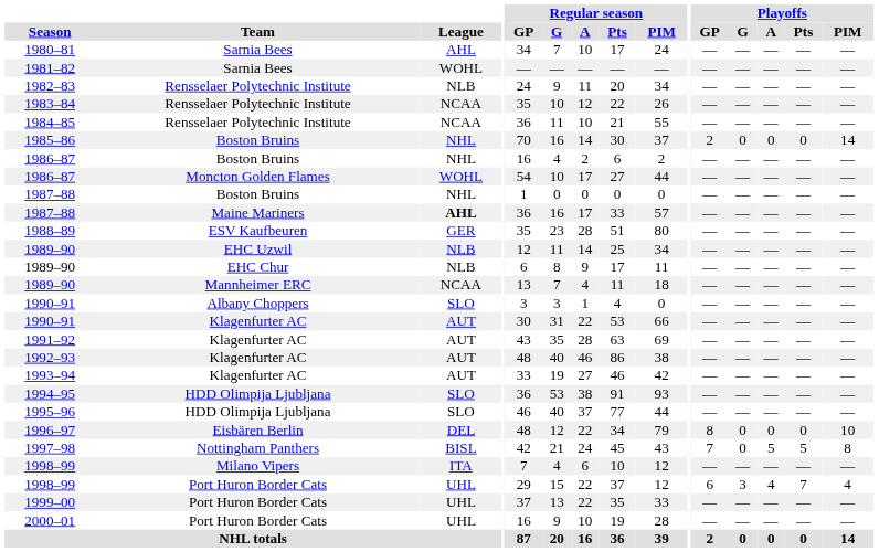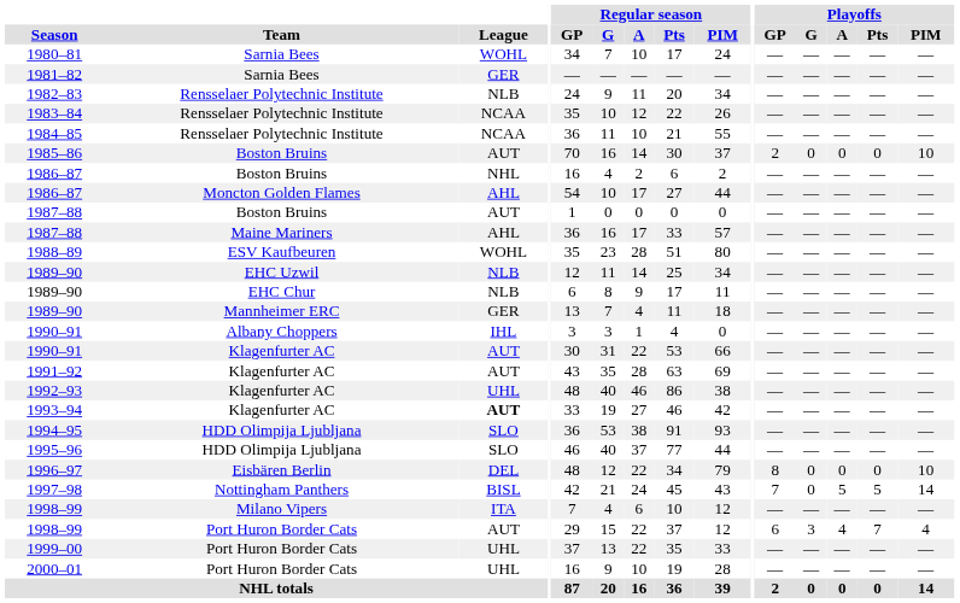 <table border="0" cellpadding="1" cellspacing="0" style="text-align:center; width:60em">
 <tr bgcolor="#e0e0e0">
 <th colspan="3" bgcolor="#ffffff"></th>
 <th rowspan="100" bgcolor="#ffffff"></th>
 <th colspan="5"><a href='#'>Regular season</a></th>
 <th rowspan="100" bgcolor="#ffffff"></th>
 <th colspan="5"><a href='#'>Playoffs</a></th>
 </tr>
 <tr bgcolor="#e0e0e0">
 <th><a href='#'>Season</a></th>
 <th>Team</th>
 <th>League</th>
 <th>GP</th>
 <th><a href='#'>G</a></th>
 <th><a href='#'>A</a></th>
 <th><a href='#'>Pts</a></th>
 <th><a href='#'>PIM</a></th>
 <th>GP</th>
 <th>G</th>
 <th>A</th>
 <th>Pts</th>
 <th>PIM</th>
 </tr>
 <tr>
 <td><a href='#'>1980–81</a></td>
 <td><a href='#'>Sarnia Bees</a></td>
-<td><a href='#'>AHL</a></td>
+<td><a href='#'>WOHL</a></td>
 <td>34</td>
 <td>7</td>
 <td>10</td>
 <td>17</td>
 <td>24</td>
 <td>—</td>
 <td>—</td>
 <td>—</td>
 <td>—</td>
 <td>—</td>
 </tr>
 <tr bgcolor="#f0f0f0">
 <td><a href='#'>1981–82</a></td>
 <td>Sarnia Bees</td>
-<td>WOHL</td>
+<td><a href='#'>GER</a></td>
 <td>—</td>
 <td>—</td>
 <td>—</td>
 <td>—</td>
 <td>—</td>
 <td>—</td>
 <td>—</td>
 <td>—</td>
 <td>—</td>
 <td>—</td>
 </tr>
 <tr>
 <td><a href='#'>1982–83</a></td>
 <td><a href='#'>Rensselaer Polytechnic Institute</a></td>
 <td>NLB</td>
 <td>24</td>
 <td>9</td>
 <td>11</td>
 <td>20</td>
 <td>34</td>
 <td>—</td>
 <td>—</td>
 <td>—</td>
 <td>—</td>
 <td>—</td>
 </tr>
 <tr bgcolor="#f0f0f0">
 <td><a href='#'>1983–84</a></td>
 <td>Rensselaer Polytechnic Institute</td>
 <td>NCAA</td>
 <td>35</td>
 <td>10</td>
 <td>12</td>
 <td>22</td>
 <td>26</td>
 <td>—</td>
 <td>—</td>
 <td>—</td>
 <td>—</td>
 <td>—</td>
 </tr>
 <tr>
 <td><a href='#'>1984–85</a></td>
 <td>Rensselaer Polytechnic Institute</td>
 <td>NCAA</td>
 <td>36</td>
 <td>11</td>
 <td>10</td>
 <td>21</td>
 <td>55</td>
 <td>—</td>
 <td>—</td>
 <td>—</td>
 <td>—</td>
 <td>—</td>
 </tr>
 <tr bgcolor="#f0f0f0">
 <td><a href='#'>1985–86</a></td>
 <td><a href='#'>Boston Bruins</a></td>
-<td><a href='#'>NHL</a></td>
+<td>AUT</td>
 <td>70</td>
 <td>16</td>
 <td>14</td>
 <td>30</td>
 <td>37</td>
 <td>2</td>
 <td>0</td>
 <td>0</td>
 <td>0</td>
-<td>14</td>
+<td>10</td>
 </tr>
 <tr>
 <td><a href='#'>1986–87</a></td>
 <td>Boston Bruins</td>
 <td>NHL</td>
 <td>16</td>
 <td>4</td>
 <td>2</td>
 <td>6</td>
 <td>2</td>
 <td>—</td>
 <td>—</td>
 <td>—</td>
 <td>—</td>
 <td>—</td>
 </tr>
 <tr bgcolor="#f0f0f0">
 <td><a href='#'>1986–87</a></td>
 <td><a href='#'>Moncton Golden Flames</a></td>
-<td><a href='#'>WOHL</a></td>
+<td><a href='#'>AHL</a></td>
 <td>54</td>
 <td>10</td>
 <td>17</td>
 <td>27</td>
 <td>44</td>
 <td>—</td>
 <td>—</td>
 <td>—</td>
 <td>—</td>
 <td>—</td>
 </tr>
 <tr>
 <td><a href='#'>1987–88</a></td>
 <td>Boston Bruins</td>
-<td>NHL</td>
+<td>AUT</td>
 <td>1</td>
 <td>0</td>
 <td>0</td>
 <td>0</td>
 <td>0</td>
 <td>—</td>
 <td>—</td>
 <td>—</td>
 <td>—</td>
 <td>—</td>
 </tr>
 <tr bgcolor="#f0f0f0">
 <td><a href='#'>1987–88</a></td>
 <td><a href='#'>Maine Mariners</a></td>
-<td><strong>AHL</strong></td>
+<td>AHL</td>
 <td>36</td>
 <td>16</td>
 <td>17</td>
 <td>33</td>
 <td>57</td>
 <td>—</td>
 <td>—</td>
 <td>—</td>
 <td>—</td>
 <td>—</td>
 </tr>
 <tr>
 <td><a href='#'>1988–89</a></td>
 <td><a href='#'>ESV Kaufbeuren</a></td>
-<td><a href='#'>GER</a></td>
+<td>WOHL</td>
 <td>35</td>
 <td>23</td>
 <td>28</td>
 <td>51</td>
 <td>80</td>
 <td>—</td>
 <td>—</td>
 <td>—</td>
 <td>—</td>
 <td>—</td>
 </tr>
 <tr bgcolor="#f0f0f0">
 <td><a href='#'>1989–90</a></td>
 <td><a href='#'>EHC Uzwil</a></td>
 <td><a href='#'>NLB</a></td>
 <td>12</td>
 <td>11</td>
 <td>14</td>
 <td>25</td>
 <td>34</td>
 <td>—</td>
 <td>—</td>
 <td>—</td>
 <td>—</td>
 <td>—</td>
 </tr>
 <tr>
 <td>1989–90</td>
 <td><a href='#'>EHC Chur</a></td>
 <td>NLB</td>
 <td>6</td>
 <td>8</td>
 <td>9</td>
 <td>17</td>
 <td>11</td>
 <td>—</td>
 <td>—</td>
 <td>—</td>
 <td>—</td>
 <td>—</td>
 </tr>
 <tr bgcolor="#f0f0f0">
 <td><a href='#'>1989–90</a></td>
 <td><a href='#'>Mannheimer ERC</a></td>
-<td>NCAA</td>
+<td>GER</td>
 <td>13</td>
 <td>7</td>
 <td>4</td>
 <td>11</td>
 <td>18</td>
 <td>—</td>
 <td>—</td>
 <td>—</td>
 <td>—</td>
 <td>—</td>
 </tr>
 <tr>
 <td><a href='#'>1990–91</a></td>
 <td><a href='#'>Albany Choppers</a></td>
-<td><a href='#'>SLO</a></td>
+<td><a href='#'>IHL</a></td>
 <td>3</td>
 <td>3</td>
 <td>1</td>
 <td>4</td>
 <td>0</td>
 <td>—</td>
 <td>—</td>
 <td>—</td>
 <td>—</td>
 <td>—</td>
 </tr>
 <tr bgcolor="#f0f0f0">
 <td><a href='#'>1990–91</a></td>
 <td><a href='#'>Klagenfurter AC</a></td>
 <td><a href='#'>AUT</a></td>
 <td>30</td>
 <td>31</td>
 <td>22</td>
 <td>53</td>
 <td>66</td>
 <td>—</td>
 <td>—</td>
 <td>—</td>
 <td>—</td>
 <td>—</td>
 </tr>
 <tr>
 <td><a href='#'>1991–92</a></td>
 <td>Klagenfurter AC</td>
 <td>AUT</td>
 <td>43</td>
 <td>35</td>
 <td>28</td>
 <td>63</td>
 <td>69</td>
 <td>—</td>
 <td>—</td>
 <td>—</td>
 <td>—</td>
 <td>—</td>
 </tr>
 <tr bgcolor="#f0f0f0">
 <td><a href='#'>1992–93</a></td>
 <td>Klagenfurter AC</td>
-<td>AUT</td>
+<td><a href='#'>UHL</a></td>
 <td>48</td>
 <td>40</td>
 <td>46</td>
 <td>86</td>
 <td>38</td>
 <td>—</td>
 <td>—</td>
 <td>—</td>
 <td>—</td>
 <td>—</td>
 </tr>
 <tr>
 <td><a href='#'>1993–94</a></td>
 <td>Klagenfurter AC</td>
-<td>AUT</td>
+<td><strong>AUT</strong></td>
 <td>33</td>
 <td>19</td>
 <td>27</td>
 <td>46</td>
 <td>42</td>
 <td>—</td>
 <td>—</td>
 <td>—</td>
 <td>—</td>
 <td>—</td>
 </tr>
 <tr bgcolor="#f0f0f0">
 <td><a href='#'>1994–95</a></td>
 <td><a href='#'>HDD Olimpija Ljubljana</a></td>
 <td><a href='#'>SLO</a></td>
 <td>36</td>
 <td>53</td>
 <td>38</td>
 <td>91</td>
 <td>93</td>
 <td>—</td>
 <td>—</td>
 <td>—</td>
 <td>—</td>
 <td>—</td>
 </tr>
 <tr>
 <td><a href='#'>1995–96</a></td>
 <td>HDD Olimpija Ljubljana</td>
 <td>SLO</td>
 <td>46</td>
 <td>40</td>
 <td>37</td>
 <td>77</td>
 <td>44</td>
 <td>—</td>
 <td>—</td>
 <td>—</td>
 <td>—</td>
 <td>—</td>
 </tr>
 <tr bgcolor="#f0f0f0">
 <td><a href='#'>1996–97</a></td>
 <td><a href='#'>Eisbären Berlin</a></td>
 <td><a href='#'>DEL</a></td>
 <td>48</td>
 <td>12</td>
 <td>22</td>
 <td>34</td>
 <td>79</td>
 <td>8</td>
 <td>0</td>
 <td>0</td>
 <td>0</td>
 <td>10</td>
 </tr>
 <tr>
 <td><a href='#'>1997–98</a></td>
 <td><a href='#'>Nottingham Panthers</a></td>
 <td><a href='#'>BISL</a></td>
 <td>42</td>
 <td>21</td>
 <td>24</td>
 <td>45</td>
 <td>43</td>
 <td>7</td>
 <td>0</td>
 <td>5</td>
 <td>5</td>
-<td>8</td>
+<td>14</td>
 </tr>
 <tr bgcolor="#f0f0f0">
 <td><a href='#'>1998–99</a></td>
 <td><a href='#'>Milano Vipers</a></td>
 <td><a href='#'>ITA</a></td>
 <td>7</td>
 <td>4</td>
 <td>6</td>
 <td>10</td>
 <td>12</td>
 <td>—</td>
 <td>—</td>
 <td>—</td>
 <td>—</td>
 <td>—</td>
 </tr>
 <tr>
 <td><a href='#'>1998–99</a></td>
 <td><a href='#'>Port Huron Border Cats</a></td>
-<td><a href='#'>UHL</a></td>
+<td>AUT</td>
 <td>29</td>
 <td>15</td>
 <td>22</td>
 <td>37</td>
 <td>12</td>
 <td>6</td>
 <td>3</td>
 <td>4</td>
 <td>7</td>
 <td>4</td>
 </tr>
 <tr bgcolor="#f0f0f0">
 <td><a href='#'>1999–00</a></td>
 <td>Port Huron Border Cats</td>
 <td>UHL</td>
 <td>37</td>
 <td>13</td>
 <td>22</td>
 <td>35</td>
 <td>33</td>
 <td>—</td>
 <td>—</td>
 <td>—</td>
 <td>—</td>
 <td>—</td>
 </tr>
 <tr>
 <td><a href='#'>2000–01</a></td>
 <td>Port Huron Border Cats</td>
 <td>UHL</td>
 <td>16</td>
 <td>9</td>
 <td>10</td>
 <td>19</td>
 <td>28</td>
 <td>—</td>
 <td>—</td>
 <td>—</td>
 <td>—</td>
 <td>—</td>
 </tr>
 <tr bgcolor="#e0e0e0">
 <th colspan="3">NHL totals</th>
 <th>87</th>
 <th>20</th>
 <th>16</th>
 <th>36</th>
 <th>39</th>
 <th>2</th>
 <th>0</th>
 <th>0</th>
 <th>0</th>
 <th>14</th>
 </tr>
 </table>
